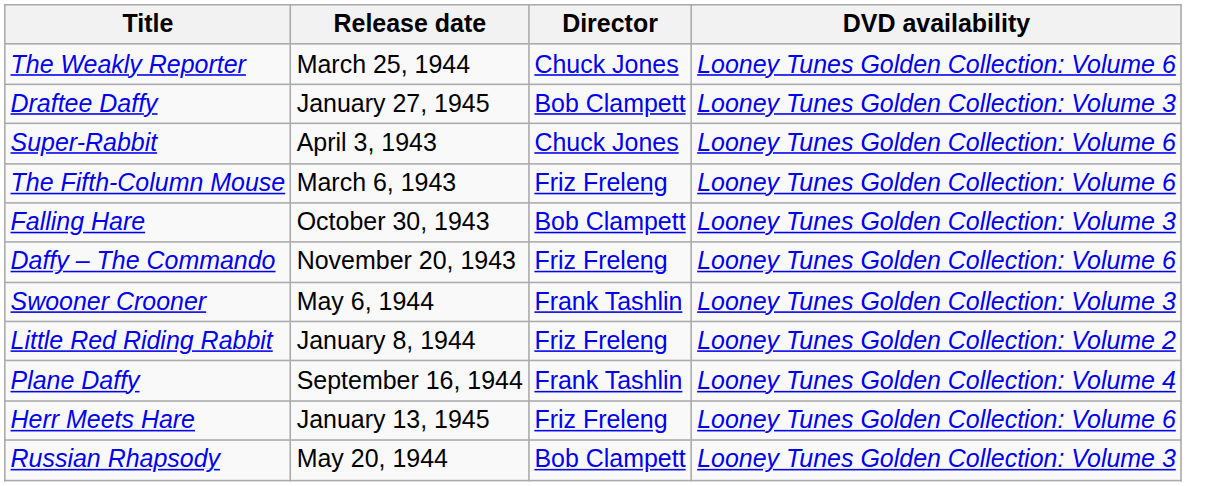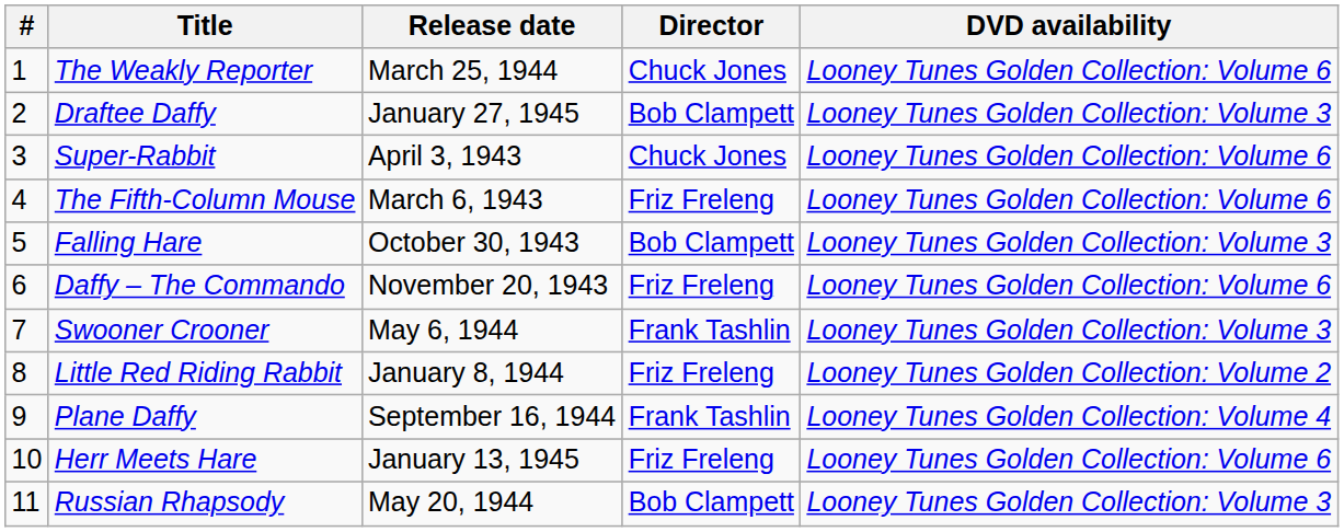 <table class="wikitable sortable">
 <tr>
+<th>#</th>
 <th>Title</th>
 <th>Release date</th>
 <th>Director</th>
 <th>DVD availability</th>
 </tr>
 <tr>
+<td>1</td>
 <td><em><a href='#'>The Weakly Reporter</a></em></td>
 <td>March 25, 1944</td>
 <td><a href='#'>Chuck Jones</a></td>
 <td><em><a href='#'>Looney Tunes Golden Collection: Volume 6</a></em></td>
 </tr>
 <tr>
+<td>2</td>
 <td><em><a href='#'>Draftee Daffy</a></em></td>
 <td>January 27, 1945</td>
 <td><a href='#'>Bob Clampett</a></td>
 <td><em><a href='#'>Looney Tunes Golden Collection: Volume 3</a></em></td>
 </tr>
 <tr>
+<td>3</td>
 <td><em><a href='#'>Super-Rabbit</a></em></td>
 <td>April 3, 1943</td>
 <td><a href='#'>Chuck Jones</a></td>
 <td><em><a href='#'>Looney Tunes Golden Collection: Volume 6</a></em></td>
 </tr>
 <tr>
+<td>4</td>
 <td><em><a href='#'>The Fifth-Column Mouse</a></em></td>
 <td>March 6, 1943</td>
 <td><a href='#'>Friz Freleng</a></td>
 <td><em><a href='#'>Looney Tunes Golden Collection: Volume 6</a></em></td>
 </tr>
 <tr>
+<td>5</td>
 <td><em><a href='#'>Falling Hare</a></em></td>
 <td>October 30, 1943</td>
 <td><a href='#'>Bob Clampett</a></td>
 <td><em><a href='#'>Looney Tunes Golden Collection: Volume 3</a></em></td>
 </tr>
 <tr>
+<td>6</td>
 <td><em><a href='#'>Daffy – The Commando</a></em></td>
 <td>November 20, 1943</td>
 <td><a href='#'>Friz Freleng</a></td>
 <td><em><a href='#'>Looney Tunes Golden Collection: Volume 6</a></em></td>
 </tr>
 <tr>
+<td>7</td>
 <td><em><a href='#'>Swooner Crooner</a></em></td>
 <td>May 6, 1944</td>
 <td><a href='#'>Frank Tashlin</a></td>
 <td><em><a href='#'>Looney Tunes Golden Collection: Volume 3</a></em></td>
 </tr>
 <tr>
+<td>8</td>
 <td><em><a href='#'>Little Red Riding Rabbit</a></em></td>
 <td>January 8, 1944</td>
 <td><a href='#'>Friz Freleng</a></td>
 <td><em><a href='#'>Looney Tunes Golden Collection: Volume 2</a></em></td>
 </tr>
 <tr>
+<td>9</td>
 <td><em><a href='#'>Plane Daffy</a></em></td>
 <td>September 16, 1944</td>
 <td><a href='#'>Frank Tashlin</a></td>
 <td><em><a href='#'>Looney Tunes Golden Collection: Volume 4</a></em></td>
 </tr>
 <tr>
+<td>10</td>
 <td><em><a href='#'>Herr Meets Hare</a></em></td>
 <td>January 13, 1945</td>
 <td><a href='#'>Friz Freleng</a></td>
 <td><em><a href='#'>Looney Tunes Golden Collection: Volume 6</a></em></td>
 </tr>
 <tr>
+<td>11</td>
 <td><em><a href='#'>Russian Rhapsody</a></em></td>
 <td>May 20, 1944</td>
 <td><a href='#'>Bob Clampett</a></td>
 <td><em><a href='#'>Looney Tunes Golden Collection: Volume 3</a></em></td>
 </tr>
 </table>
